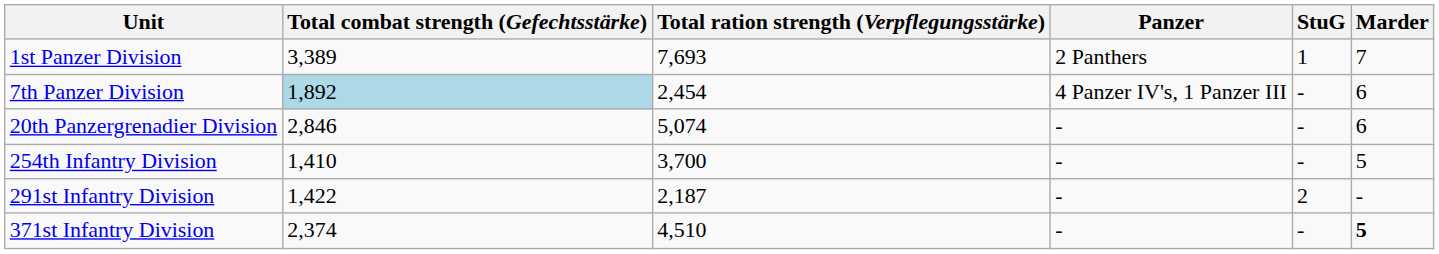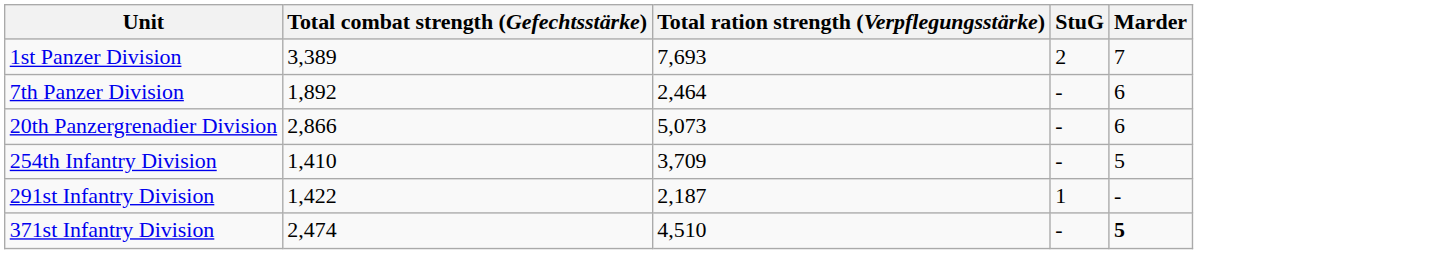 <table class="wikitable">
 <tr>
 <th>Unit</th>
 <th>Total combat strength (<em>Gefechtsstärke</em>)</th>
 <th>Total ration strength (<em>Verpflegungsstärke</em>)</th>
-<th>Panzer</th>
 <th>StuG</th>
 <th>Marder</th>
 </tr>
 <tr>
 <td><a href='#'>1st Panzer Division</a></td>
 <td>3,389</td>
 <td>7,693</td>
-<td>2 Panthers</td>
-<td>1</td>
+<td>2</td>
 <td>7</td>
 </tr>
 <tr>
 <td><a href='#'>7th Panzer Division</a></td>
-<td style="background: lightblue;">1,892</td>
-<td>2,454</td>
-<td>4 Panzer IV's, 1 Panzer III</td>
+<td>1,892</td>
+<td>2,464</td>
 <td>-</td>
 <td>6</td>
 </tr>
 <tr>
 <td><a href='#'>20th Panzergrenadier Division</a></td>
-<td>2,846</td>
-<td>5,074</td>
-<td>-</td>
+<td>2,866</td>
+<td>5,073</td>
 <td>-</td>
 <td>6</td>
 </tr>
 <tr>
 <td><a href='#'>254th Infantry Division</a></td>
 <td>1,410</td>
-<td>3,700</td>
-<td>-</td>
+<td>3,709</td>
 <td>-</td>
 <td>5</td>
 </tr>
 <tr>
 <td><a href='#'>291st Infantry Division</a></td>
 <td>1,422</td>
 <td>2,187</td>
-<td>-</td>
-<td>2</td>
+<td>1</td>
 <td>-</td>
 </tr>
 <tr>
 <td><a href='#'>371st Infantry Division</a></td>
-<td>2,374</td>
+<td>2,474</td>
 <td>4,510</td>
-<td>-</td>
 <td>-</td>
 <td><strong>5</strong></td>
 </tr>
 </table>
